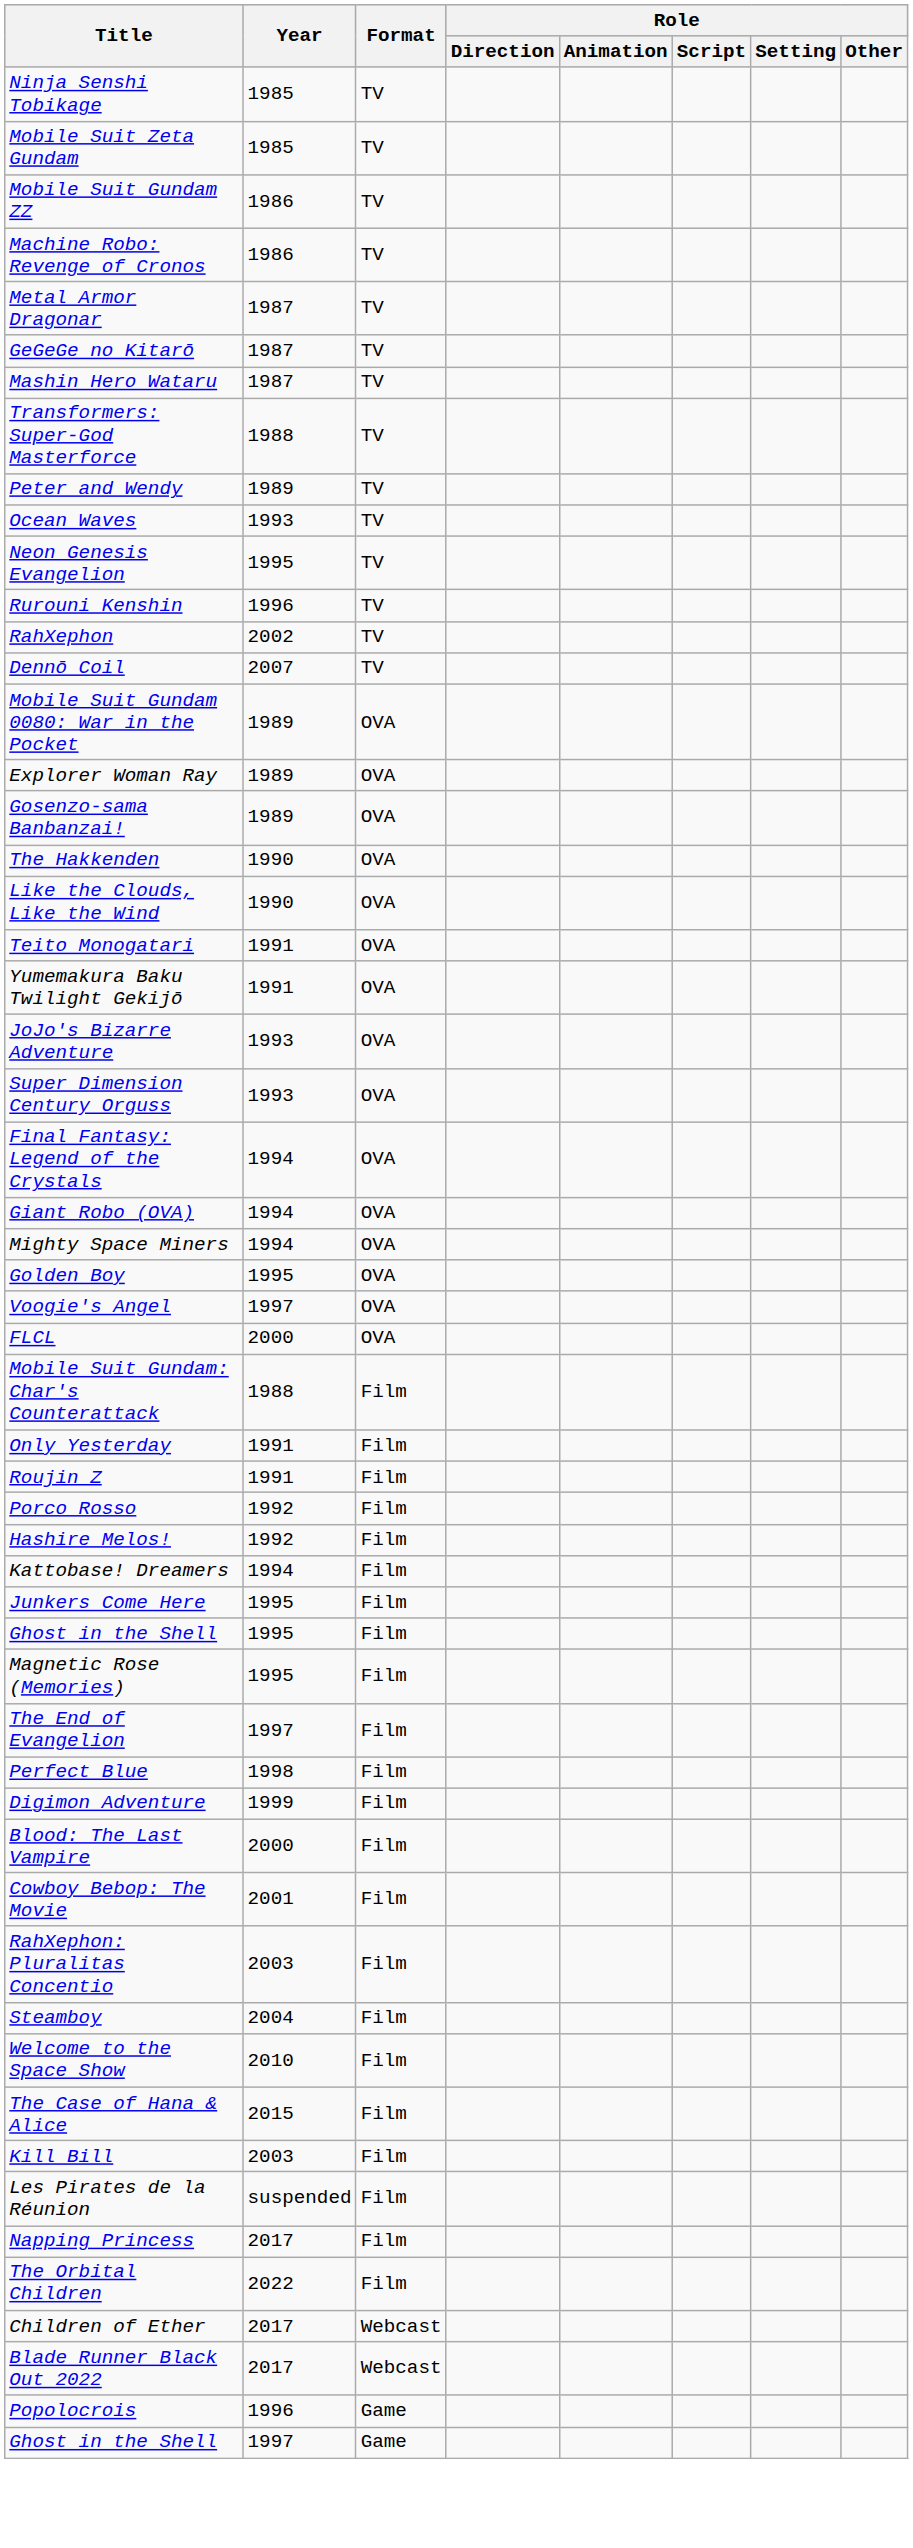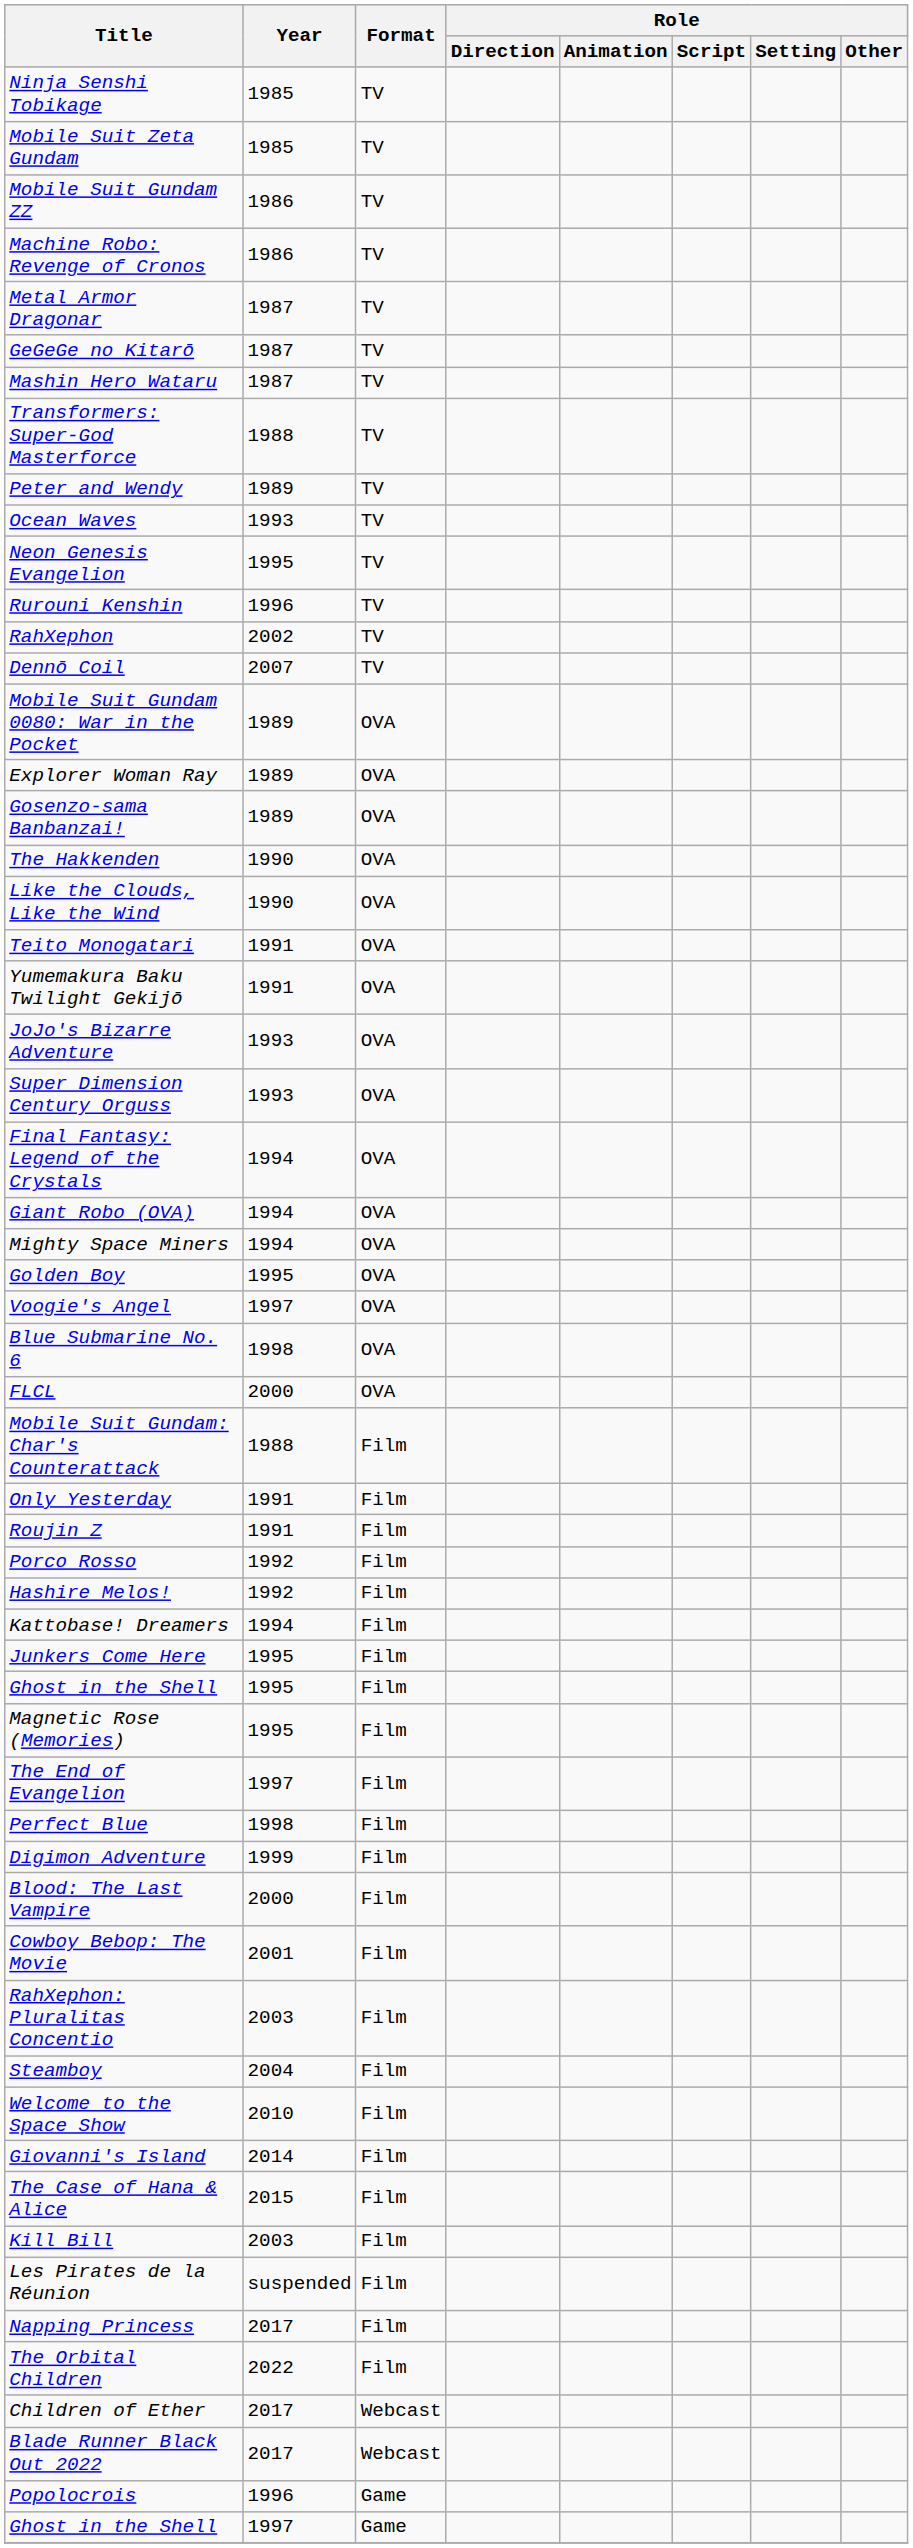 <table class="wikitable plainrowheaders sortable">
 <tr style="background:#ccc; text-align:center;">
 <th scope="col" rowspan="2">Title</th>
 <th scope="col" rowspan="2">Year</th>
 <th scope="col" rowspan="2">Format</th>
 <th scope="col" colspan="5">Role</th>
 </tr>
 <tr>
 <th scope="col">Direction</th>
 <th scope="col">Animation</th>
 <th scope="col">Script</th>
 <th scope="col">Setting</th>
 <th scope="col">Other</th>
 </tr>
 <tr>
 <td><em><a href='#'>Ninja Senshi Tobikage</a></em></td>
 <td>1985</td>
 <td>TV</td>
 <td></td>
 <td></td>
 <td></td>
 <td></td>
 <td></td>
 </tr>
 <tr>
 <td><em><a href='#'>Mobile Suit Zeta Gundam</a></em></td>
 <td>1985</td>
 <td>TV</td>
 <td></td>
 <td></td>
 <td></td>
 <td></td>
 <td></td>
 </tr>
 <tr>
 <td><em><a href='#'>Mobile Suit Gundam ZZ</a></em></td>
 <td>1986</td>
 <td>TV</td>
 <td></td>
 <td></td>
 <td></td>
 <td></td>
 <td></td>
 </tr>
 <tr>
 <td><em><a href='#'>Machine Robo: Revenge of Cronos</a></em></td>
 <td>1986</td>
 <td>TV</td>
 <td></td>
 <td></td>
 <td></td>
 <td></td>
 <td></td>
 </tr>
 <tr>
 <td><em><a href='#'>Metal Armor Dragonar</a></em></td>
 <td>1987</td>
 <td>TV</td>
 <td></td>
 <td></td>
 <td></td>
 <td></td>
 <td></td>
 </tr>
 <tr>
 <td><em><a href='#'>GeGeGe no Kitarō</a></em></td>
 <td>1987</td>
 <td>TV</td>
 <td></td>
 <td></td>
 <td></td>
 <td></td>
 <td></td>
 </tr>
 <tr>
 <td><em><a href='#'>Mashin Hero Wataru</a></em></td>
 <td>1987</td>
 <td>TV</td>
 <td></td>
 <td></td>
 <td></td>
 <td></td>
 <td></td>
 </tr>
 <tr>
 <td><em><a href='#'>Transformers: Super-God Masterforce</a></em></td>
 <td>1988</td>
 <td>TV</td>
 <td></td>
 <td></td>
 <td></td>
 <td></td>
 <td></td>
 </tr>
 <tr>
 <td><em><a href='#'>Peter and Wendy</a></em></td>
 <td>1989</td>
 <td>TV</td>
 <td></td>
 <td></td>
 <td></td>
 <td></td>
 <td></td>
 </tr>
 <tr>
 <td><em><a href='#'>Ocean Waves</a></em></td>
 <td>1993</td>
 <td>TV</td>
 <td></td>
 <td></td>
 <td></td>
 <td></td>
 <td></td>
 </tr>
 <tr>
 <td><em><a href='#'>Neon Genesis Evangelion</a></em></td>
 <td>1995</td>
 <td>TV</td>
 <td></td>
 <td></td>
 <td></td>
 <td></td>
 <td></td>
 </tr>
 <tr>
 <td><em><a href='#'>Rurouni Kenshin</a></em></td>
 <td>1996</td>
 <td>TV</td>
 <td></td>
 <td></td>
 <td></td>
 <td></td>
 <td></td>
 </tr>
 <tr>
 <td><em><a href='#'>RahXephon</a></em></td>
 <td>2002</td>
 <td>TV</td>
 <td></td>
 <td></td>
 <td></td>
 <td></td>
 <td></td>
 </tr>
 <tr>
 <td><em><a href='#'>Dennō Coil</a></em></td>
 <td>2007</td>
 <td>TV</td>
 <td></td>
 <td></td>
 <td></td>
 <td></td>
 <td></td>
 </tr>
 <tr>
 <td><em><a href='#'>Mobile Suit Gundam 0080: War in the Pocket</a></em></td>
 <td>1989</td>
 <td>OVA</td>
 <td></td>
 <td></td>
 <td></td>
 <td></td>
 <td></td>
 </tr>
 <tr>
 <td><em>Explorer Woman Ray</em></td>
 <td>1989</td>
 <td>OVA</td>
 <td></td>
 <td></td>
 <td></td>
 <td></td>
 <td></td>
 </tr>
 <tr>
 <td><em><a href='#'>Gosenzo-sama Banbanzai!</a></em></td>
 <td>1989</td>
 <td>OVA</td>
 <td></td>
 <td></td>
 <td></td>
 <td></td>
 <td></td>
 </tr>
 <tr>
 <td><em><a href='#'>The Hakkenden</a></em></td>
 <td>1990</td>
 <td>OVA</td>
 <td></td>
 <td></td>
 <td></td>
 <td></td>
 <td></td>
 </tr>
 <tr>
 <td><em><a href='#'>Like the Clouds, Like the Wind</a></em></td>
 <td>1990</td>
 <td>OVA</td>
 <td></td>
 <td></td>
 <td></td>
 <td></td>
 <td></td>
 </tr>
 <tr>
 <td><em><a href='#'>Teito Monogatari</a></em></td>
 <td>1991</td>
 <td>OVA</td>
 <td></td>
 <td></td>
 <td></td>
 <td></td>
 <td></td>
 </tr>
 <tr>
 <td><em>Yumemakura Baku Twilight Gekijō</em></td>
 <td>1991</td>
 <td>OVA</td>
 <td></td>
 <td></td>
 <td></td>
 <td></td>
 <td></td>
 </tr>
 <tr>
 <td><em><a href='#'>JoJo's Bizarre Adventure</a></em></td>
 <td>1993</td>
 <td>OVA</td>
 <td></td>
 <td></td>
 <td></td>
 <td></td>
 <td></td>
 </tr>
 <tr>
 <td><em><a href='#'>Super Dimension Century Orguss</a></em></td>
 <td>1993</td>
 <td>OVA</td>
 <td></td>
 <td></td>
 <td></td>
 <td></td>
 <td></td>
 </tr>
 <tr>
 <td><em><a href='#'>Final Fantasy: Legend of the Crystals</a></em></td>
 <td>1994</td>
 <td>OVA</td>
 <td></td>
 <td></td>
 <td></td>
 <td></td>
 <td></td>
 </tr>
 <tr>
 <td><em><a href='#'>Giant Robo (OVA)</a></em></td>
 <td>1994</td>
 <td>OVA</td>
 <td></td>
 <td></td>
 <td></td>
 <td></td>
 <td></td>
 </tr>
 <tr>
 <td><em>Mighty Space Miners</em></td>
 <td>1994</td>
 <td>OVA</td>
 <td></td>
 <td></td>
 <td></td>
 <td></td>
 <td></td>
 </tr>
 <tr>
 <td><em><a href='#'>Golden Boy</a></em></td>
 <td>1995</td>
 <td>OVA</td>
 <td></td>
 <td></td>
 <td></td>
 <td></td>
 <td></td>
 </tr>
 <tr>
 <td><em><a href='#'>Voogie's Angel</a></em></td>
 <td>1997</td>
 <td>OVA</td>
 <td></td>
 <td></td>
 <td></td>
 <td></td>
 <td></td>
 </tr>
 <tr>
+<td><em><a href='#'>Blue Submarine No. 6</a></em></td>
+<td>1998</td>
+<td>OVA</td>
+<td></td>
+<td></td>
+<td></td>
+<td></td>
+<td></td>
+</tr>
+<tr>
 <td><em><a href='#'>FLCL</a></em></td>
 <td>2000</td>
 <td>OVA</td>
 <td></td>
 <td></td>
 <td></td>
 <td></td>
 <td></td>
 </tr>
 <tr>
 <td><em><a href='#'>Mobile Suit Gundam: Char's Counterattack</a></em></td>
 <td>1988</td>
 <td>Film</td>
 <td></td>
 <td></td>
 <td></td>
 <td></td>
 <td></td>
 </tr>
 <tr>
 <td><em><a href='#'>Only Yesterday</a></em></td>
 <td>1991</td>
 <td>Film</td>
 <td></td>
 <td></td>
 <td></td>
 <td></td>
 <td></td>
 </tr>
 <tr>
 <td><em><a href='#'>Roujin Z</a></em></td>
 <td>1991</td>
 <td>Film</td>
 <td></td>
 <td></td>
 <td></td>
 <td></td>
 <td></td>
 </tr>
 <tr>
 <td><em><a href='#'>Porco Rosso</a></em></td>
 <td>1992</td>
 <td>Film</td>
 <td></td>
 <td></td>
 <td></td>
 <td></td>
 <td></td>
 </tr>
 <tr>
 <td><em><a href='#'>Hashire Melos!</a></em></td>
 <td>1992</td>
 <td>Film</td>
 <td></td>
 <td></td>
 <td></td>
 <td></td>
 <td></td>
 </tr>
 <tr>
 <td><em>Kattobase! Dreamers</em></td>
 <td>1994</td>
 <td>Film</td>
 <td></td>
 <td></td>
 <td></td>
 <td></td>
 <td></td>
 </tr>
 <tr>
 <td><em><a href='#'>Junkers Come Here</a></em></td>
 <td>1995</td>
 <td>Film</td>
 <td></td>
 <td></td>
 <td></td>
 <td></td>
 <td></td>
 </tr>
 <tr>
 <td><em><a href='#'>Ghost in the Shell</a></em></td>
 <td>1995</td>
 <td>Film</td>
 <td></td>
 <td></td>
 <td></td>
 <td></td>
 <td></td>
 </tr>
 <tr>
 <td><em>Magnetic Rose (<a href='#'>Memories</a>)</em></td>
 <td>1995</td>
 <td>Film</td>
 <td></td>
 <td></td>
 <td></td>
 <td></td>
 <td></td>
 </tr>
 <tr>
 <td><em><a href='#'>The End of Evangelion</a></em></td>
 <td>1997</td>
 <td>Film</td>
 <td></td>
 <td></td>
 <td></td>
 <td></td>
 <td></td>
 </tr>
 <tr>
 <td><em><a href='#'>Perfect Blue</a></em></td>
 <td>1998</td>
 <td>Film</td>
 <td></td>
 <td></td>
 <td></td>
 <td></td>
 <td></td>
 </tr>
 <tr>
 <td><em><a href='#'>Digimon Adventure</a></em></td>
 <td>1999</td>
 <td>Film</td>
 <td></td>
 <td></td>
 <td></td>
 <td></td>
 <td></td>
 </tr>
 <tr>
 <td><em><a href='#'>Blood: The Last Vampire</a></em></td>
 <td>2000</td>
 <td>Film</td>
 <td></td>
 <td></td>
 <td></td>
 <td></td>
 <td></td>
 </tr>
 <tr>
 <td><em><a href='#'>Cowboy Bebop: The Movie</a></em></td>
 <td>2001</td>
 <td>Film</td>
 <td></td>
 <td></td>
 <td></td>
 <td></td>
 <td></td>
 </tr>
 <tr>
 <td><em><a href='#'>RahXephon: Pluralitas Concentio</a></em></td>
 <td>2003</td>
 <td>Film</td>
 <td></td>
 <td></td>
 <td></td>
 <td></td>
 <td></td>
 </tr>
 <tr>
 <td><em><a href='#'>Steamboy</a></em></td>
 <td>2004</td>
 <td>Film</td>
 <td></td>
 <td></td>
 <td></td>
 <td></td>
 <td></td>
 </tr>
 <tr>
 <td><em><a href='#'>Welcome to the Space Show</a></em></td>
 <td>2010</td>
 <td>Film</td>
 <td></td>
 <td></td>
 <td></td>
 <td></td>
 <td></td>
 </tr>
 <tr>
+<td><em><a href='#'>Giovanni's Island</a></em></td>
+<td>2014</td>
+<td>Film</td>
+<td></td>
+<td></td>
+<td></td>
+<td></td>
+<td></td>
+</tr>
+<tr>
 <td><em><a href='#'>The Case of Hana & Alice</a></em></td>
 <td>2015</td>
 <td>Film</td>
 <td></td>
 <td></td>
 <td></td>
 <td></td>
 <td></td>
 </tr>
 <tr>
 <td><em><a href='#'>Kill Bill</a></em></td>
 <td>2003</td>
 <td>Film</td>
 <td></td>
 <td></td>
 <td></td>
 <td></td>
 <td></td>
 </tr>
 <tr>
 <td><em>Les Pirates de la Réunion</em></td>
 <td>suspended</td>
 <td>Film</td>
 <td></td>
 <td></td>
 <td></td>
 <td></td>
 <td></td>
 </tr>
 <tr>
 <td><em><a href='#'>Napping Princess</a></em></td>
 <td>2017</td>
 <td>Film</td>
 <td></td>
 <td></td>
 <td></td>
 <td></td>
 <td></td>
 </tr>
 <tr>
 <td><em><a href='#'>The Orbital Children</a></em></td>
 <td>2022</td>
 <td>Film</td>
 <td></td>
 <td></td>
 <td></td>
 <td></td>
 <td></td>
 </tr>
 <tr>
 <td><em>Children of Ether</em></td>
 <td>2017</td>
 <td>Webcast</td>
 <td></td>
 <td></td>
 <td></td>
 <td></td>
 <td></td>
 </tr>
 <tr>
 <td><em><a href='#'>Blade Runner Black Out 2022</a></em></td>
 <td>2017</td>
 <td>Webcast</td>
 <td></td>
 <td></td>
 <td></td>
 <td></td>
 <td></td>
 </tr>
 <tr>
 <td><em><a href='#'>Popolocrois</a></em></td>
 <td>1996</td>
 <td>Game</td>
 <td></td>
 <td></td>
 <td></td>
 <td></td>
 <td></td>
 </tr>
 <tr>
 <td><em><a href='#'>Ghost in the Shell</a></em></td>
 <td>1997</td>
 <td>Game</td>
 <td></td>
 <td></td>
 <td></td>
 <td></td>
 <td></td>
 </tr>
 <tr>
 </tr>
 </table>
